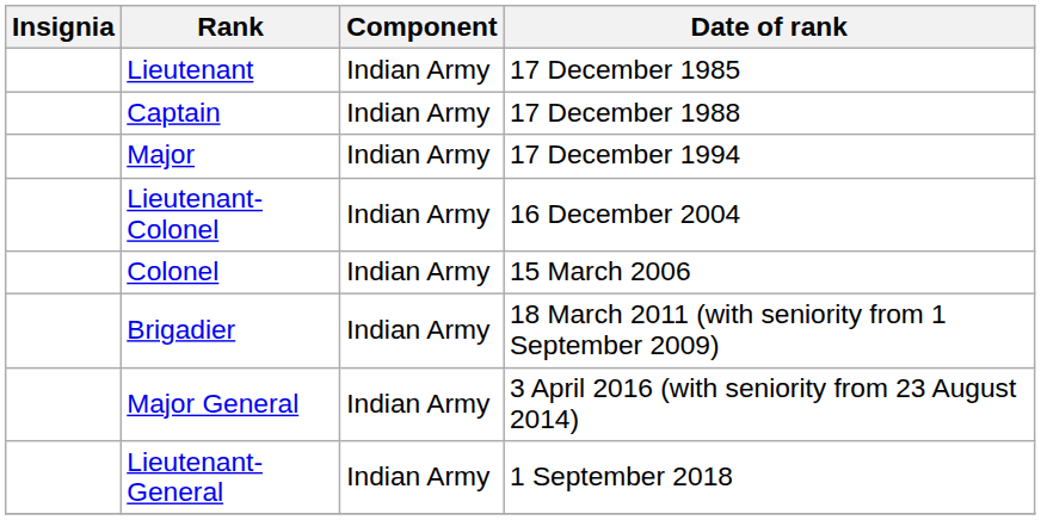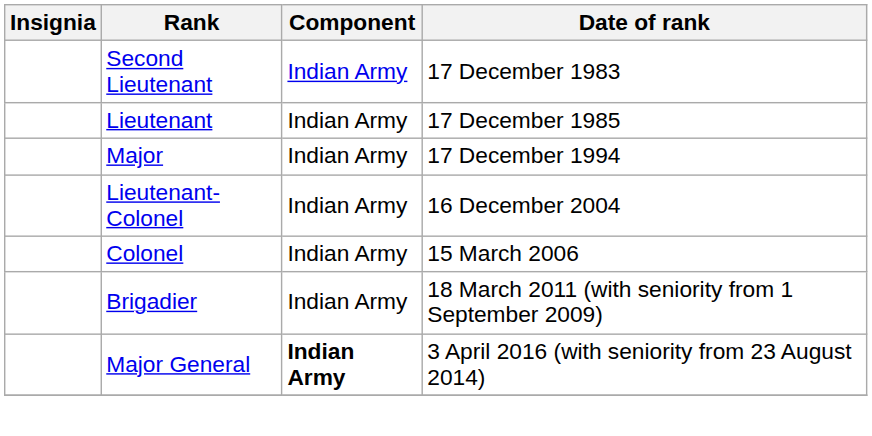 <table class="wikitable" style="background:white">
 <tr>
 <th>Insignia</th>
 <th>Rank</th>
 <th>Component</th>
 <th>Date of rank</th>
 </tr>
 <tr>
 <td align="center"></td>
+<td><a href='#'>Second Lieutenant</a></td>
+<td><a href='#'>Indian Army</a></td>
+<td>17 December 1983</td>
+</tr>
+<tr>
+<td align="center"></td>
 <td><a href='#'>Lieutenant</a></td>
 <td>Indian Army</td>
 <td>17 December 1985</td>
-</tr>
-<tr>
-<td align="center"></td>
-<td><a href='#'>Captain</a></td>
-<td>Indian Army</td>
-<td>17 December 1988</td>
 </tr>
 <tr>
 <td align="center"></td>
 <td><a href='#'>Major</a></td>
 <td>Indian Army</td>
 <td>17 December 1994</td>
 </tr>
 <tr>
 <td align="center"></td>
 <td><a href='#'>Lieutenant-Colonel</a></td>
 <td>Indian Army</td>
 <td>16 December 2004</td>
 </tr>
 <tr>
 <td align="center"></td>
 <td><a href='#'>Colonel</a></td>
 <td>Indian Army</td>
 <td>15 March 2006</td>
 </tr>
 <tr>
 <td align="center"></td>
 <td><a href='#'>Brigadier</a></td>
 <td>Indian Army</td>
 <td>18 March 2011 (with seniority from 1 September 2009)</td>
 </tr>
 <tr>
 <td align="center"></td>
 <td><a href='#'>Major General</a></td>
-<td>Indian Army</td>
+<td><strong>Indian Army</strong></td>
 <td>3 April 2016 (with seniority from 23 August 2014)</td>
-</tr>
-<tr>
-<td align="center"></td>
-<td><a href='#'>Lieutenant-General</a></td>
-<td>Indian Army</td>
-<td>1 September 2018</td>
 </tr>
 <tr>
 </tr>
 </table>
